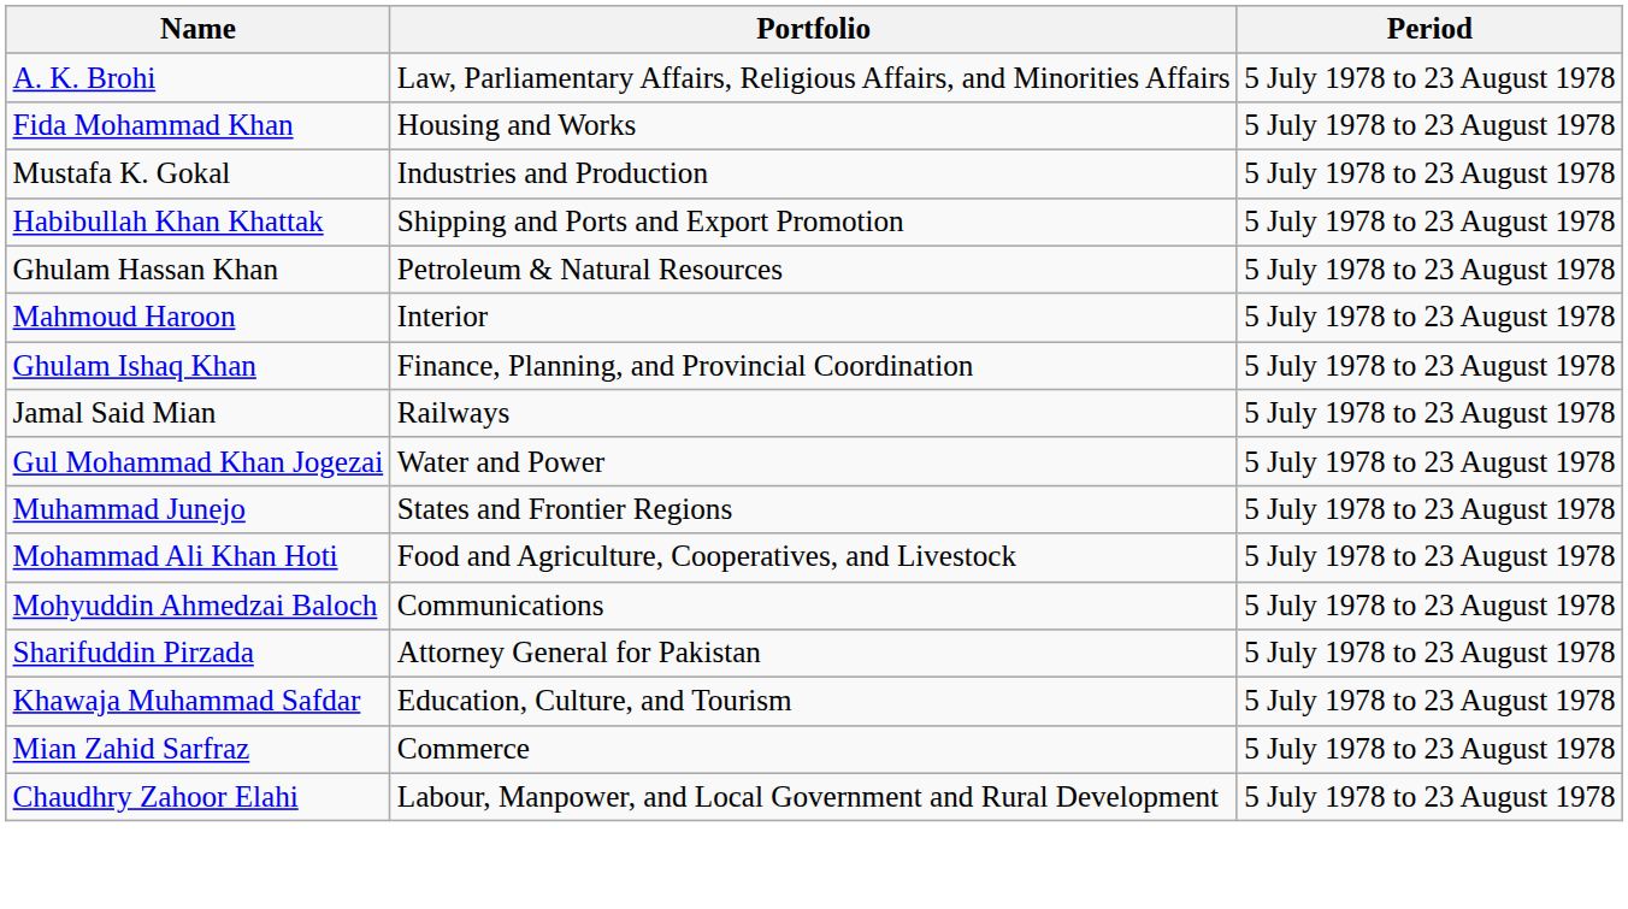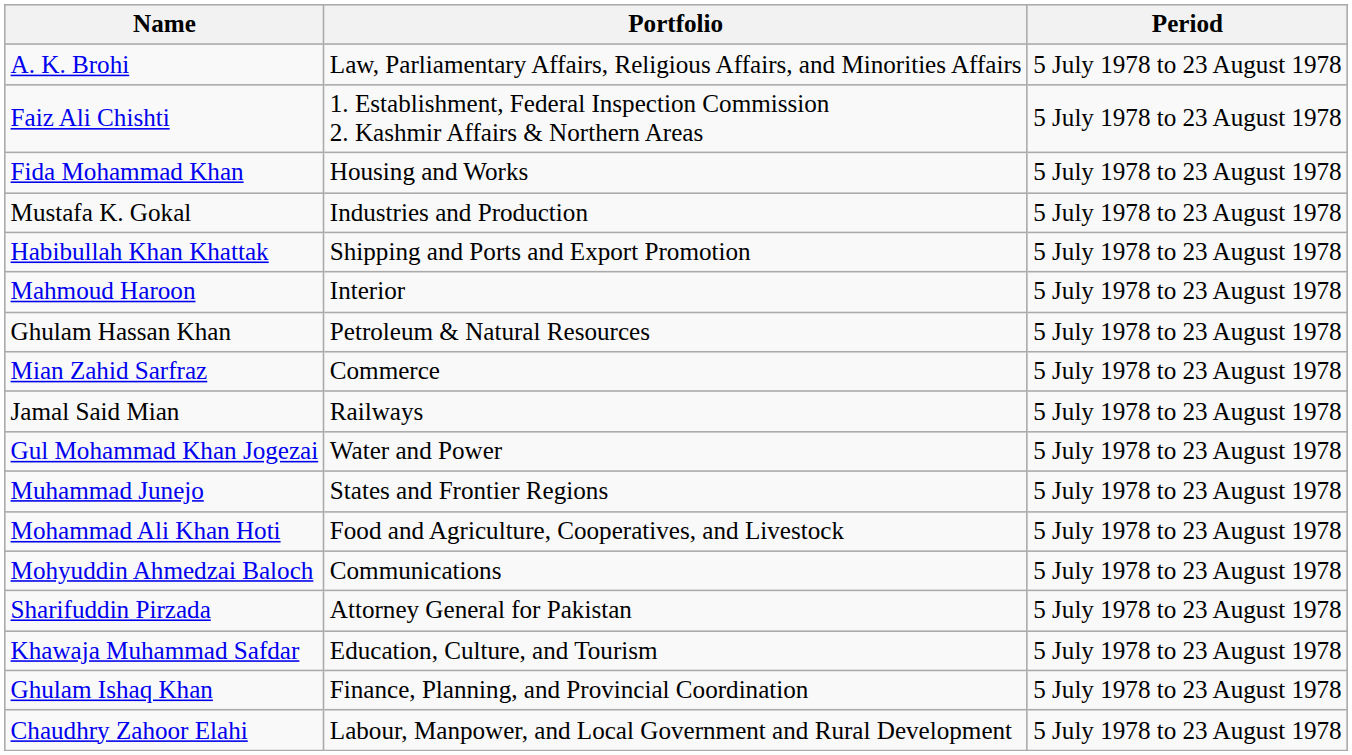 <table class="wikitable sortable">
 <tr>
 <th>Name</th>
 <th>Portfolio</th>
 <th>Period</th>
 </tr>
 <tr>
 <td><a href='#'>A. K. Brohi</a></td>
 <td>Law, Parliamentary Affairs, Religious Affairs, and Minorities Affairs</td>
+<td>5 July 1978 to 23 August 1978</td>
+</tr>
+<tr>
+<td><a href='#'>Faiz Ali Chishti</a></td>
+<td>1. Establishment, Federal Inspection Commission <br> 2. Kashmir Affairs & Northern Areas</td>
 <td>5 July 1978 to 23 August 1978</td>
 </tr>
 <tr>
 <td><a href='#'>Fida Mohammad Khan</a></td>
 <td>Housing and Works</td>
 <td>5 July 1978 to 23 August 1978</td>
 </tr>
 <tr>
 <td>Mustafa K. Gokal</td>
 <td>Industries and Production</td>
 <td>5 July 1978 to 23 August 1978</td>
 </tr>
 <tr>
 <td><a href='#'>Habibullah Khan Khattak</a></td>
 <td>Shipping and Ports and Export Promotion</td>
 <td>5 July 1978 to 23 August 1978</td>
 </tr>
 <tr>
+<td><a href='#'>Mahmoud Haroon</a></td>
+<td>Interior</td>
+<td>5 July 1978 to 23 August 1978</td>
+</tr>
+<tr>
 <td>Ghulam Hassan Khan</td>
 <td>Petroleum & Natural Resources</td>
 <td>5 July 1978 to 23 August 1978</td>
 </tr>
 <tr>
-<td><a href='#'>Mahmoud Haroon</a></td>
-<td>Interior</td>
-<td>5 July 1978 to 23 August 1978</td>
-</tr>
-<tr>
-<td><a href='#'>Ghulam Ishaq Khan</a></td>
-<td>Finance, Planning, and Provincial Coordination</td>
+<td><a href='#'>Mian Zahid Sarfraz</a></td>
+<td>Commerce</td>
 <td>5 July 1978 to 23 August 1978</td>
 </tr>
 <tr>
 <td>Jamal Said Mian</td>
 <td>Railways</td>
 <td>5 July 1978 to 23 August 1978</td>
 </tr>
 <tr>
 <td><a href='#'>Gul Mohammad Khan Jogezai</a></td>
 <td>Water and Power</td>
 <td>5 July 1978 to 23 August 1978</td>
 </tr>
 <tr>
 <td><a href='#'>Muhammad Junejo</a></td>
 <td>States and Frontier Regions</td>
 <td>5 July 1978 to 23 August 1978</td>
 </tr>
 <tr>
 <td><a href='#'>Mohammad Ali Khan Hoti</a></td>
 <td>Food and Agriculture, Cooperatives, and Livestock</td>
 <td>5 July 1978 to 23 August 1978</td>
 </tr>
 <tr>
 <td><a href='#'>Mohyuddin Ahmedzai Baloch</a></td>
 <td>Communications</td>
 <td>5 July 1978 to 23 August 1978</td>
 </tr>
 <tr>
 <td><a href='#'>Sharifuddin Pirzada</a></td>
 <td>Attorney General for Pakistan</td>
 <td>5 July 1978 to 23 August 1978</td>
 </tr>
 <tr>
 <td><a href='#'>Khawaja Muhammad Safdar</a></td>
 <td>Education, Culture, and Tourism</td>
 <td>5 July 1978 to 23 August 1978</td>
 </tr>
 <tr>
-<td><a href='#'>Mian Zahid Sarfraz</a></td>
-<td>Commerce</td>
+<td><a href='#'>Ghulam Ishaq Khan</a></td>
+<td>Finance, Planning, and Provincial Coordination</td>
 <td>5 July 1978 to 23 August 1978</td>
 </tr>
 <tr>
 <td><a href='#'>Chaudhry Zahoor Elahi</a></td>
 <td>Labour, Manpower, and Local Government and Rural Development</td>
 <td>5 July 1978 to 23 August 1978</td>
 </tr>
 </table>
